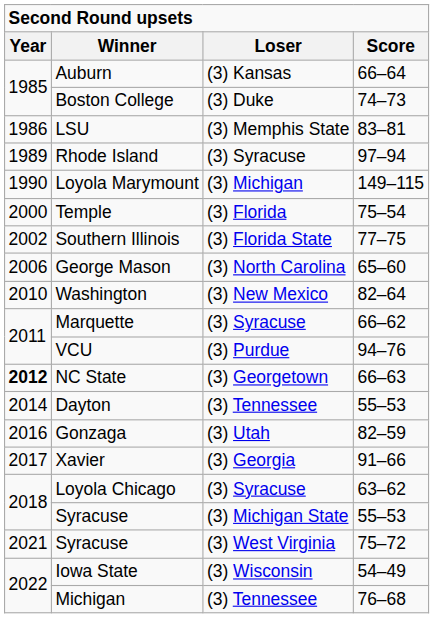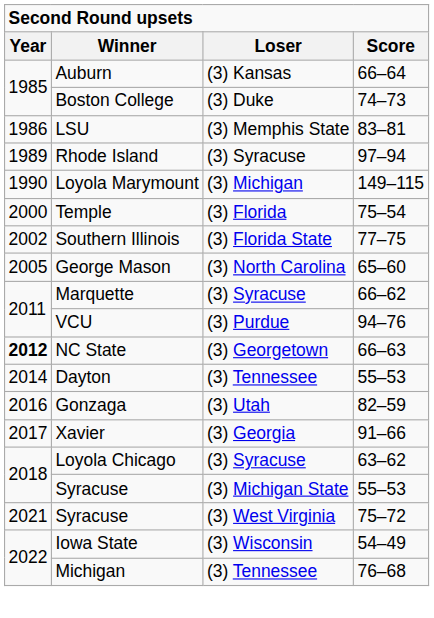 <table class="wikitable">
 <tr>
 <td colspan=4><strong>Second Round upsets</strong></td>
 </tr>
 <tr>
 <th>Year</th>
 <th>Winner</th>
 <th>Loser</th>
 <th>Score</th>
 </tr>
 <tr>
 <td rowspan="2">1985</td>
 <td>Auburn</td>
 <td>(3) Kansas</td>
 <td>66–64</td>
 </tr>
 <tr>
 <td>Boston College</td>
 <td>(3) Duke</td>
 <td>74–73</td>
 </tr>
 <tr>
 <td>1986</td>
 <td>LSU</td>
 <td>(3) Memphis State</td>
 <td>83–81</td>
 </tr>
 <tr>
 <td>1989</td>
 <td>Rhode Island</td>
 <td>(3) Syracuse</td>
 <td>97–94</td>
 </tr>
 <tr>
 <td>1990</td>
 <td>Loyola Marymount</td>
 <td>(3) <a href='#'>Michigan</a></td>
 <td>149–115</td>
 </tr>
 <tr>
 <td>2000</td>
 <td>Temple</td>
 <td>(3) <a href='#'>Florida</a></td>
 <td>75–54</td>
 </tr>
 <tr>
 <td>2002</td>
 <td>Southern Illinois</td>
 <td>(3) <a href='#'>Florida State</a></td>
 <td>77–75</td>
 </tr>
 <tr>
-<td>2006</td>
+<td>2005</td>
 <td>George Mason</td>
 <td>(3) <a href='#'>North Carolina</a></td>
 <td>65–60</td>
-</tr>
-<tr>
-<td>2010</td>
-<td>Washington</td>
-<td>(3) <a href='#'>New Mexico</a></td>
-<td>82–64</td>
 </tr>
 <tr>
 <td rowspan="2">2011</td>
 <td>Marquette</td>
 <td>(3) <a href='#'>Syracuse</a></td>
 <td>66–62</td>
 </tr>
 <tr>
 <td>VCU</td>
 <td>(3) <a href='#'>Purdue</a></td>
 <td>94–76</td>
 </tr>
 <tr>
 <td><strong>2012</strong></td>
 <td>NC State</td>
 <td>(3) <a href='#'>Georgetown</a></td>
 <td>66–63</td>
 </tr>
 <tr>
 <td>2014</td>
 <td>Dayton</td>
 <td>(3) <a href='#'>Tennessee</a></td>
 <td>55–53</td>
 </tr>
 <tr>
 <td>2016</td>
 <td>Gonzaga</td>
 <td>(3) <a href='#'>Utah</a></td>
 <td>82–59</td>
 </tr>
 <tr>
 <td>2017</td>
 <td>Xavier</td>
 <td>(3) <a href='#'>Georgia</a></td>
 <td>91–66</td>
 </tr>
 <tr>
 <td rowspan=2>2018</td>
 <td>Loyola Chicago</td>
 <td>(3) <a href='#'>Syracuse</a></td>
 <td>63–62</td>
 </tr>
 <tr>
 <td>Syracuse</td>
 <td>(3) <a href='#'>Michigan State</a></td>
 <td>55–53</td>
 </tr>
 <tr>
 <td>2021</td>
 <td>Syracuse</td>
 <td>(3) <a href='#'>West Virginia</a></td>
 <td>75–72</td>
 </tr>
 <tr>
 <td rowspan=2>2022</td>
 <td>Iowa State</td>
 <td>(3) <a href='#'>Wisconsin</a></td>
 <td>54–49</td>
 </tr>
 <tr>
 <td>Michigan</td>
 <td>(3) <a href='#'>Tennessee</a></td>
 <td>76–68</td>
 </tr>
 </table>
